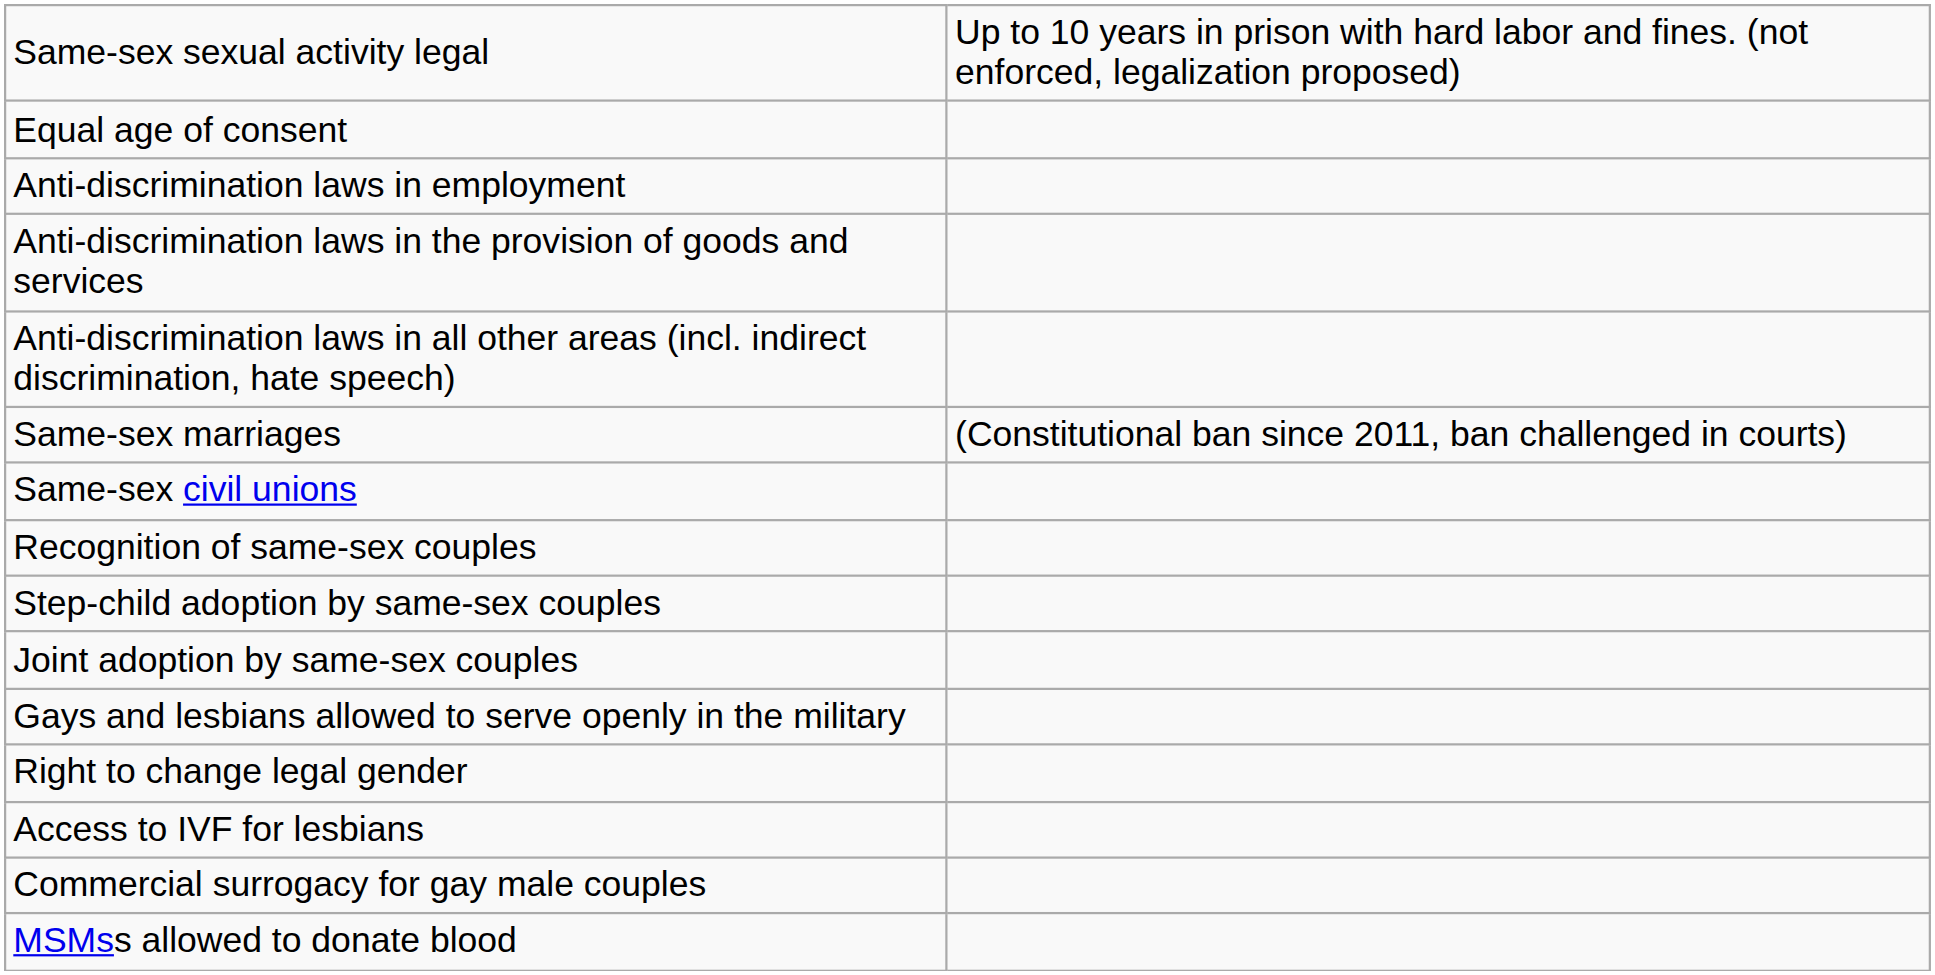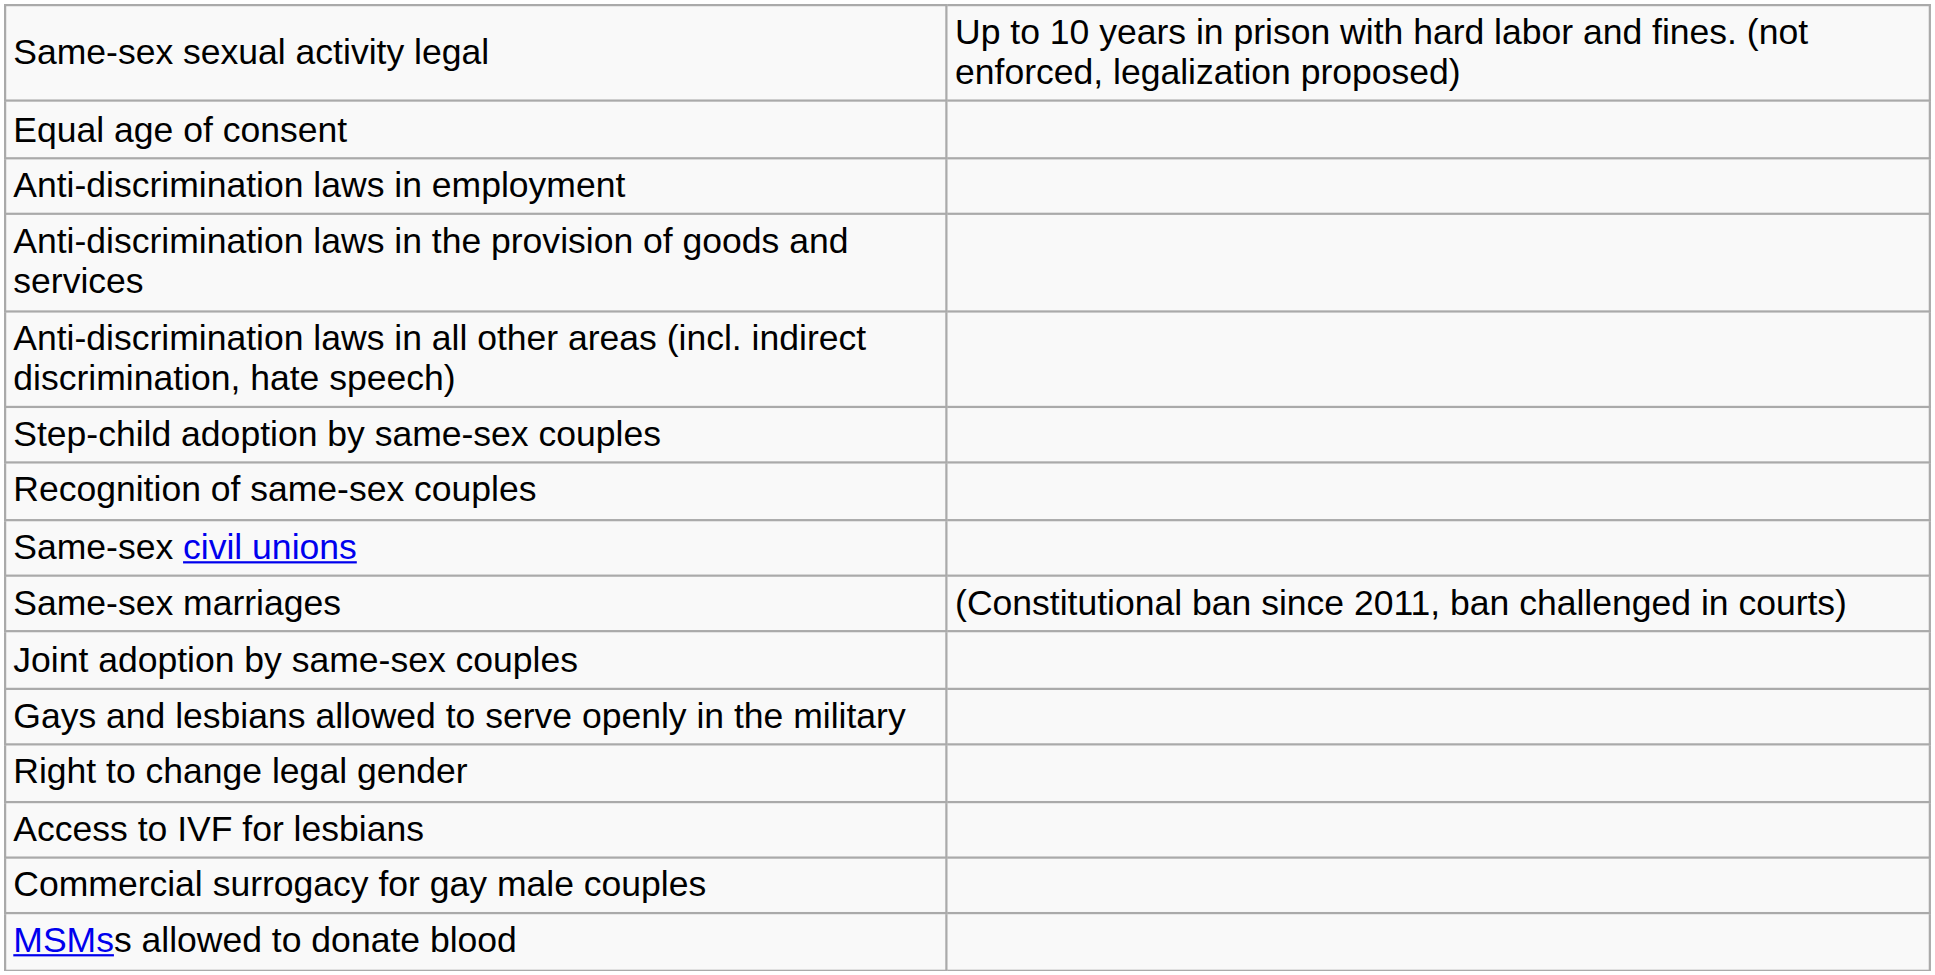 <table class="wikitable">
 <tr>
 <td>Same-sex sexual activity legal</td>
 <td> Up to 10 years in prison with hard labor and fines. (not enforced, legalization proposed)</td>
 </tr>
 <tr>
 <td>Equal age of consent</td>
 <td></td>
 </tr>
 <tr>
 <td>Anti-discrimination laws in employment</td>
 <td></td>
 </tr>
 <tr>
 <td>Anti-discrimination laws in the provision of goods and services</td>
 <td></td>
 </tr>
 <tr>
 <td>Anti-discrimination laws in all other areas (incl. indirect discrimination, hate speech)</td>
 <td></td>
 </tr>
 <tr>
-<td>Same-sex marriages</td>
-<td> (Constitutional ban since 2011, ban challenged in courts)</td>
-</tr>
-<tr>
-<td>Same-sex <a href='#'>civil unions</a></td>
+<td>Step-child adoption by same-sex couples</td>
 <td></td>
 </tr>
 <tr>
 <td>Recognition of same-sex couples</td>
 <td></td>
 </tr>
 <tr>
-<td>Step-child adoption by same-sex couples</td>
+<td>Same-sex <a href='#'>civil unions</a></td>
 <td></td>
+</tr>
+<tr>
+<td>Same-sex marriages</td>
+<td> (Constitutional ban since 2011, ban challenged in courts)</td>
 </tr>
 <tr>
 <td>Joint adoption by same-sex couples</td>
 <td></td>
 </tr>
 <tr>
 <td>Gays and lesbians allowed to serve openly in the military</td>
 <td></td>
 </tr>
 <tr>
 <td>Right to change legal gender</td>
 <td></td>
 </tr>
 <tr>
 <td>Access to IVF for lesbians</td>
 <td></td>
 </tr>
 <tr>
 <td>Commercial surrogacy for gay male couples</td>
 <td></td>
 </tr>
 <tr>
 <td><a href='#'>MSMs</a>s allowed to donate blood</td>
 <td></td>
 </tr>
 </table>
